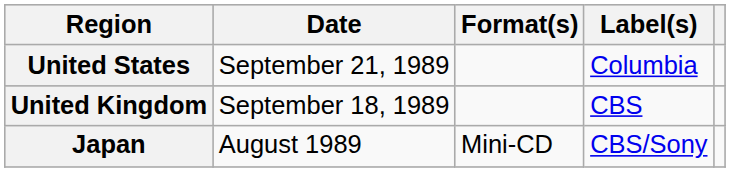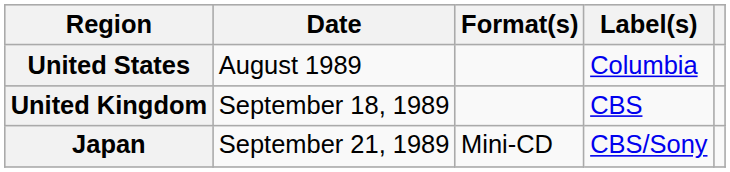 <table class="wikitable plainrowheaders">
 <tr>
 <th scope="col">Region</th>
 <th scope="col">Date</th>
 <th scope="col">Format(s)</th>
 <th scope="col">Label(s)</th>
 <th scope="col"></th>
 </tr>
 <tr>
 <th scope="row">United States</th>
-<td>September 21, 1989</td>
+<td>August 1989</td>
 <td></td>
 <td><a href='#'>Columbia</a></td>
 <td align="center"></td>
 </tr>
 <tr>
 <th scope="row">United Kingdom</th>
 <td>September 18, 1989</td>
 <td></td>
 <td><a href='#'>CBS</a></td>
 <td align="center"></td>
 </tr>
 <tr>
 <th scope="row">Japan</th>
-<td>August 1989</td>
+<td>September 21, 1989</td>
 <td>Mini-CD</td>
 <td><a href='#'>CBS/Sony</a></td>
 <td align="center"></td>
 </tr>
 </table>
